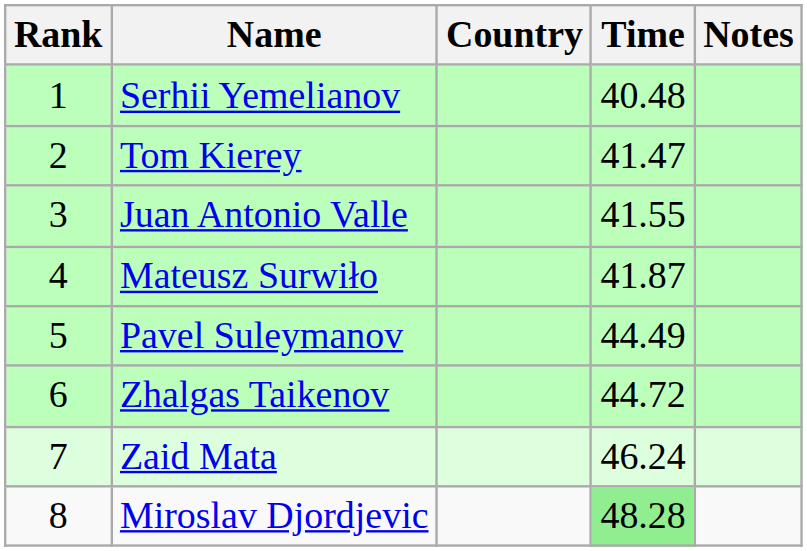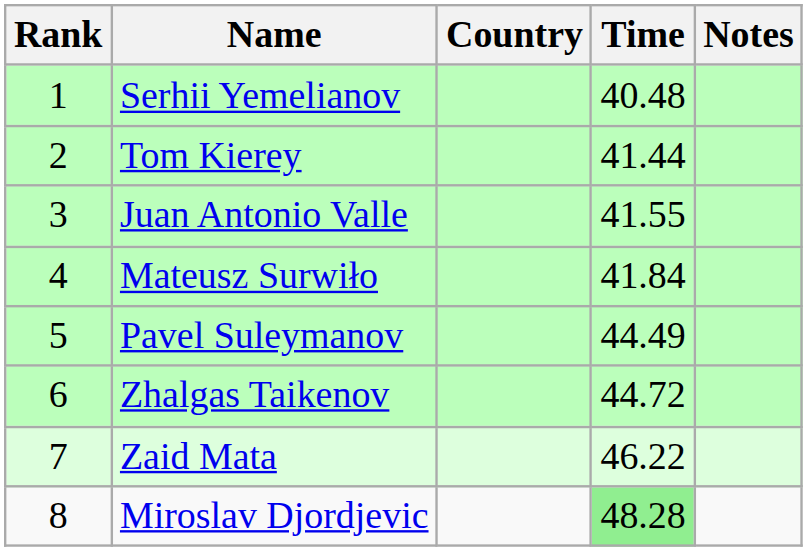 <table class="wikitable" style="text-align:center">
 <tr>
 <th>Rank</th>
 <th>Name</th>
 <th>Country</th>
 <th>Time</th>
 <th>Notes</th>
 </tr>
 <tr bgcolor=bbffbb>
 <td>1</td>
 <td align="left"><a href='#'>Serhii Yemelianov</a></td>
 <td align="left"></td>
 <td>40.48</td>
 <td></td>
 </tr>
 <tr bgcolor=bbffbb>
 <td>2</td>
 <td align="left"><a href='#'>Tom Kierey</a></td>
 <td align="left"></td>
-<td>41.47</td>
+<td>41.44</td>
 <td></td>
 </tr>
 <tr bgcolor=bbffbb>
 <td>3</td>
 <td align="left"><a href='#'>Juan Antonio Valle</a></td>
 <td align="left"></td>
 <td>41.55</td>
 <td></td>
 </tr>
 <tr bgcolor=bbffbb>
 <td>4</td>
 <td align="left"><a href='#'>Mateusz Surwiło</a></td>
 <td align="left"></td>
-<td>41.87</td>
+<td>41.84</td>
 <td></td>
 </tr>
 <tr bgcolor=bbffbb>
 <td>5</td>
 <td align="left"><a href='#'>Pavel Suleymanov</a></td>
 <td align="left"></td>
 <td>44.49</td>
 <td></td>
 </tr>
 <tr bgcolor=bbffbb>
 <td>6</td>
 <td align="left"><a href='#'>Zhalgas Taikenov</a></td>
 <td align="left"></td>
 <td>44.72</td>
 <td></td>
 </tr>
 <tr bgcolor=ddffdd>
 <td>7</td>
 <td align="left"><a href='#'>Zaid Mata</a></td>
 <td align="left"></td>
-<td>46.24</td>
+<td>46.22</td>
 <td></td>
 </tr>
 <tr>
 <td>8</td>
 <td align="left"><a href='#'>Miroslav Djordjevic</a></td>
 <td align="left"></td>
 <td style="background: lightgreen;">48.28</td>
 <td></td>
 </tr>
 </table>
